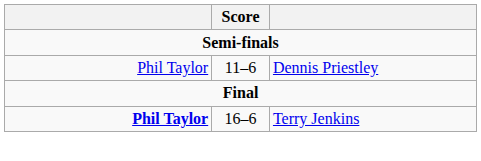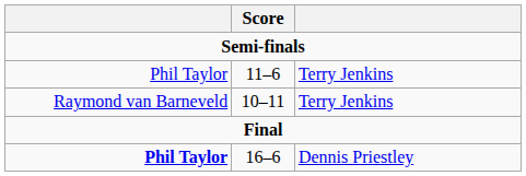 <table class=wikitable style="text-align:center">
 <tr>
 <th width=200></th>
 <th width=50>Score</th>
 <th width=200></th>
 </tr>
 <tr align=center>
 <td colspan="3"><strong>Semi-finals</strong></td>
 </tr>
 <tr align=left>
 <td align=right><a href='#'>Phil Taylor</a> </td>
 <td align=center>11–6</td>
-<td> <a href='#'>Dennis Priestley</a></td>
+<td> <a href='#'>Terry Jenkins</a></td>
+</tr>
+<tr align=left>
+<td align=right><a href='#'>Raymond van Barneveld</a> </td>
+<td align=center>10–11</td>
+<td> <a href='#'>Terry Jenkins</a></td>
 </tr>
 <tr align=center>
 <td colspan="3"><strong>Final</strong></td>
 </tr>
 <tr align=left>
 <td align=right><strong><a href='#'>Phil Taylor</a> </strong></td>
 <td align=center>16–6</td>
-<td> <a href='#'>Terry Jenkins</a></td>
+<td> <a href='#'>Dennis Priestley</a></td>
 </tr>
 </table>
